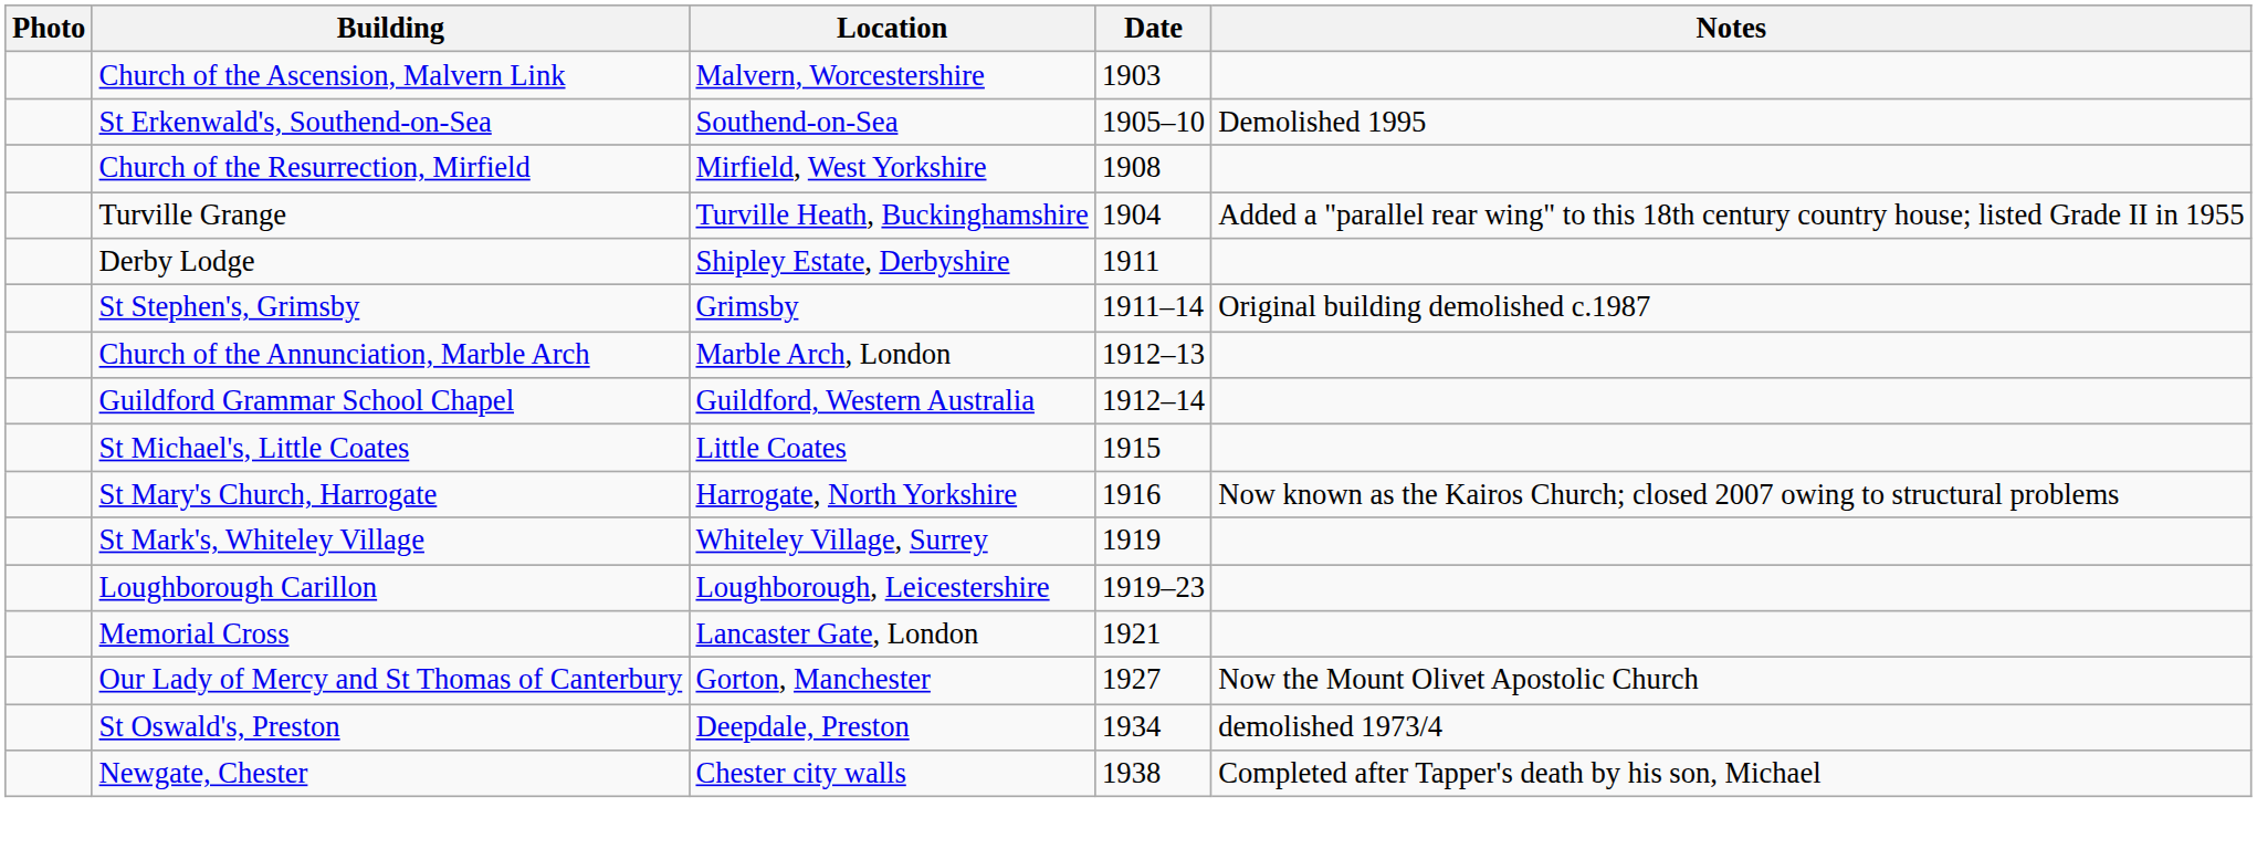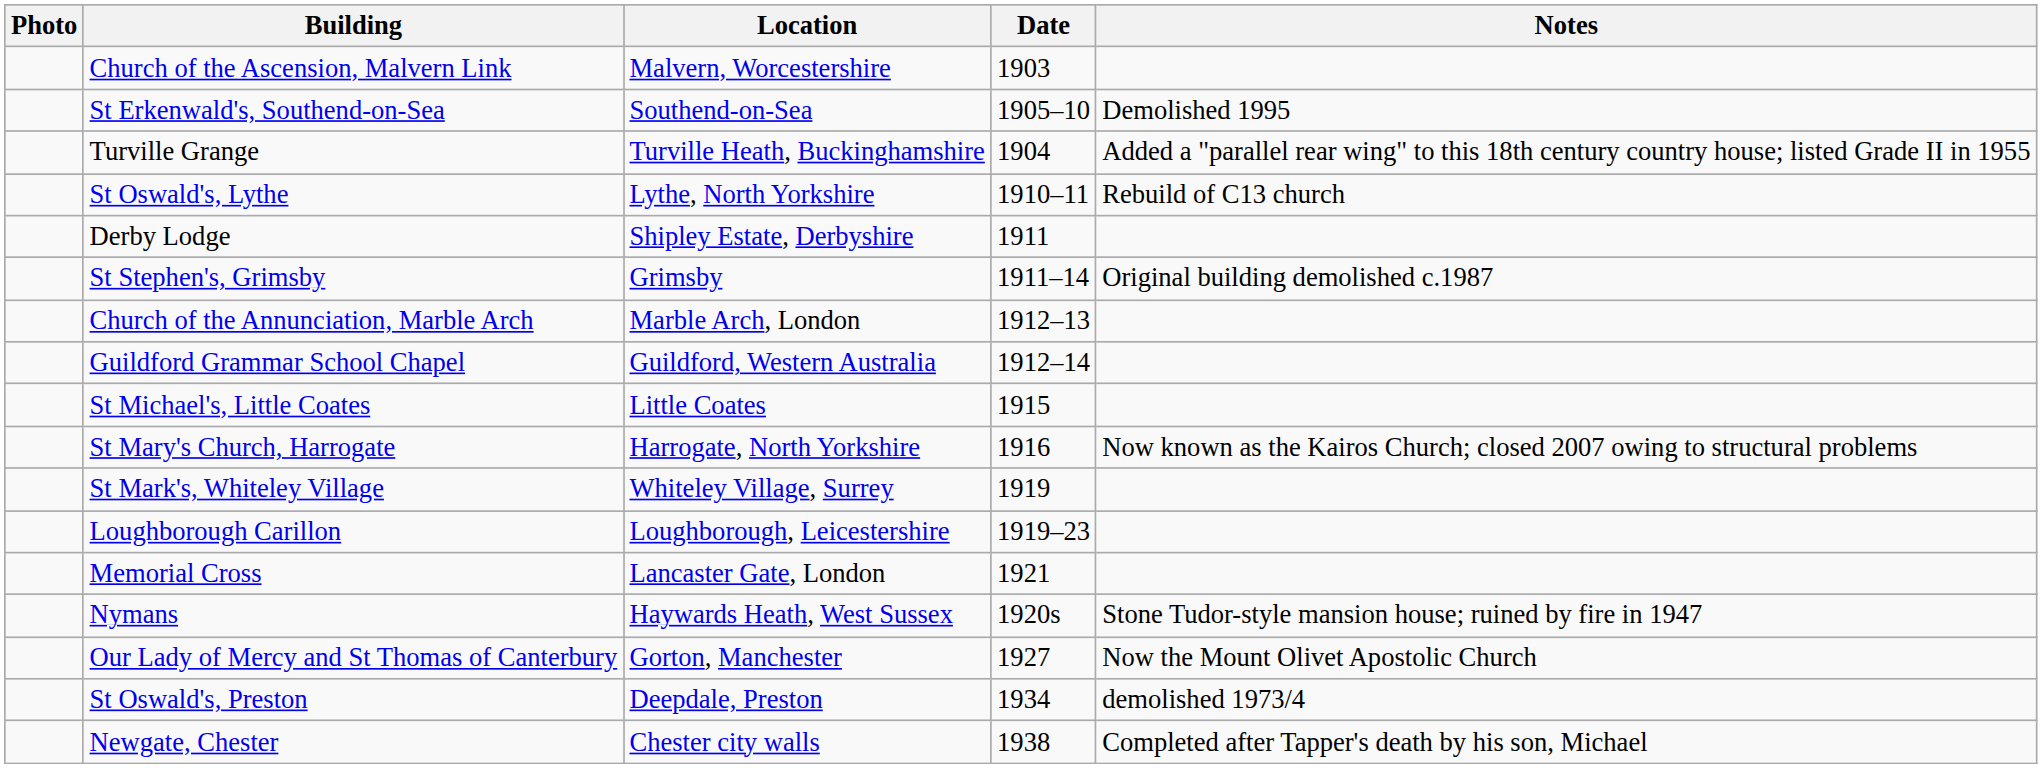 <table class="wikitable">
 <tr>
 <th>Photo</th>
 <th>Building</th>
 <th>Location</th>
 <th>Date</th>
 <th>Notes</th>
 </tr>
 <tr>
 <td></td>
 <td><a href='#'>Church of the Ascension, Malvern Link</a></td>
 <td><a href='#'>Malvern, Worcestershire</a> </td>
 <td>1903</td>
 <td></td>
 </tr>
 <tr>
 <td></td>
 <td><a href='#'>St Erkenwald's, Southend-on-Sea</a></td>
 <td><a href='#'>Southend-on-Sea</a> </td>
 <td>1905–10</td>
 <td>Demolished 1995</td>
 </tr>
 <tr>
 <td></td>
-<td><a href='#'>Church of the Resurrection, Mirfield</a></td>
-<td><a href='#'>Mirfield</a>, <a href='#'>West Yorkshire</a> </td>
-<td>1908</td>
-<td></td>
-</tr>
-<tr>
-<td></td>
 <td>Turville Grange</td>
 <td><a href='#'>Turville Heath</a>, <a href='#'>Buckinghamshire</a></td>
 <td>1904</td>
 <td>Added a "parallel rear wing" to this 18th century country house; listed Grade II in 1955</td>
+</tr>
+<tr>
+<td></td>
+<td><a href='#'>St Oswald's, Lythe</a></td>
+<td><a href='#'>Lythe</a>, <a href='#'>North Yorkshire</a> </td>
+<td>1910–11</td>
+<td>Rebuild of C13 church</td>
 </tr>
 <tr>
 <td></td>
 <td>Derby Lodge</td>
 <td><a href='#'>Shipley Estate</a>, <a href='#'>Derbyshire</a></td>
 <td>1911</td>
 <td></td>
 </tr>
 <tr>
 <td></td>
 <td><a href='#'>St Stephen's, Grimsby</a></td>
 <td><a href='#'>Grimsby</a></td>
 <td>1911–14</td>
 <td>Original building demolished c.1987 </td>
 </tr>
 <tr>
 <td></td>
 <td><a href='#'>Church of the Annunciation, Marble Arch</a></td>
 <td><a href='#'>Marble Arch</a>, London </td>
 <td>1912–13</td>
 <td></td>
 </tr>
 <tr>
 <td></td>
 <td><a href='#'>Guildford Grammar School Chapel</a></td>
 <td><a href='#'>Guildford, Western Australia</a></td>
 <td>1912–14</td>
 <td></td>
 </tr>
 <tr>
 <td></td>
 <td><a href='#'>St Michael's, Little Coates</a></td>
 <td><a href='#'>Little Coates</a></td>
 <td>1915</td>
 <td></td>
 </tr>
 <tr>
 <td></td>
 <td><a href='#'>St Mary's Church, Harrogate</a></td>
 <td><a href='#'>Harrogate</a>, <a href='#'>North Yorkshire</a> </td>
 <td>1916</td>
 <td>Now known as the Kairos Church; closed 2007 owing to structural problems</td>
 </tr>
 <tr>
 <td></td>
 <td><a href='#'>St Mark's, Whiteley Village</a></td>
 <td><a href='#'>Whiteley Village</a>, <a href='#'>Surrey</a></td>
 <td>1919</td>
 <td></td>
 </tr>
 <tr>
 <td></td>
 <td><a href='#'>Loughborough Carillon</a></td>
 <td><a href='#'>Loughborough</a>, <a href='#'>Leicestershire</a></td>
 <td>1919–23</td>
 <td></td>
 </tr>
 <tr>
 <td></td>
 <td><a href='#'>Memorial Cross</a></td>
 <td><a href='#'>Lancaster Gate</a>, London</td>
 <td>1921</td>
 <td></td>
 </tr>
 <tr>
 <td></td>
+<td><a href='#'>Nymans</a></td>
+<td><a href='#'>Haywards Heath</a>, <a href='#'>West Sussex</a></td>
+<td>1920s</td>
+<td>Stone Tudor-style mansion house; ruined by fire in 1947</td>
+</tr>
+<tr>
+<td></td>
 <td><a href='#'>Our Lady of Mercy and St Thomas of Canterbury</a></td>
 <td><a href='#'>Gorton</a>, <a href='#'>Manchester</a></td>
 <td>1927</td>
 <td>Now the Mount Olivet Apostolic Church</td>
 </tr>
 <tr>
 <td></td>
 <td><a href='#'>St Oswald's, Preston</a></td>
 <td><a href='#'>Deepdale, Preston</a> </td>
 <td>1934</td>
 <td> demolished 1973/4</td>
 </tr>
 <tr>
 <td></td>
 <td><a href='#'>Newgate, Chester</a></td>
 <td><a href='#'>Chester city walls</a> </td>
 <td>1938</td>
 <td>Completed after Tapper's death by his son, Michael</td>
 </tr>
 </table>
